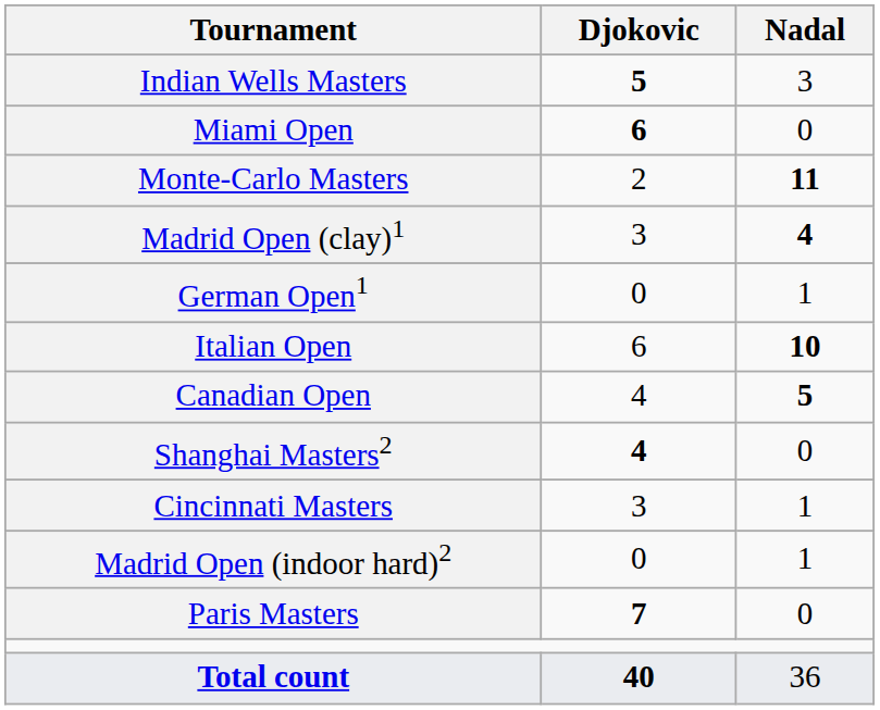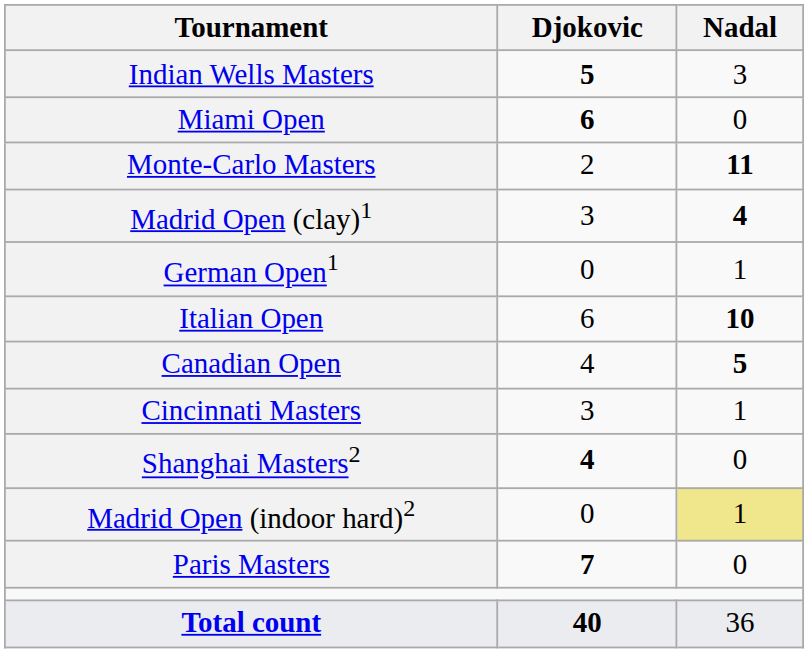 <table class=wikitable style="width:50%;text-align:center">
 <tr>
 <th>Tournament</th>
 <th>Djokovic</th>
 <th>Nadal</th>
 </tr>
 <tr>
 <td style="background:#F2F2F2"><a href='#'>Indian Wells Masters</a></td>
 <td><strong>5</strong></td>
 <td>3</td>
 </tr>
 <tr>
 <td style="background:#F2F2F2"><a href='#'>Miami Open</a></td>
 <td><strong>6</strong></td>
 <td>0</td>
 </tr>
 <tr>
 <td style="background:#F2F2F2"><a href='#'>Monte-Carlo Masters</a></td>
 <td>2</td>
 <td><strong>11</strong></td>
 </tr>
 <tr>
 <td style="background:#F2F2F2"><a href='#'>Madrid Open</a> (clay)<sup>1</sup></td>
 <td>3</td>
 <td><strong>4</strong></td>
 </tr>
 <tr>
 <td style="background:#F2F2F2"><a href='#'>German Open</a><sup>1</sup></td>
 <td>0</td>
 <td>1</td>
 </tr>
 <tr>
 <td style="background:#F2F2F2"><a href='#'>Italian Open</a></td>
 <td>6</td>
 <td><strong>10</strong></td>
 </tr>
 <tr>
 <td style="background:#F2F2F2"><a href='#'>Canadian Open</a></td>
 <td>4</td>
 <td><strong>5</strong></td>
 </tr>
 <tr>
+<td style="background:#F2F2F2"><a href='#'>Cincinnati Masters</a></td>
+<td>3</td>
+<td>1</td>
+</tr>
+<tr>
 <td style="background:#F2F2F2"><a href='#'>Shanghai Masters</a><sup>2</sup></td>
 <td><strong>4</strong></td>
 <td>0</td>
 </tr>
 <tr>
-<td style="background:#F2F2F2"><a href='#'>Cincinnati Masters</a></td>
-<td>3</td>
-<td>1</td>
-</tr>
-<tr>
 <td style="background:#F2F2F2"><a href='#'>Madrid Open</a> (indoor hard)<sup>2</sup></td>
 <td>0</td>
-<td>1</td>
+<td style="background: khaki;">1</td>
 </tr>
 <tr>
 <td style="background:#F2F2F2"><a href='#'>Paris Masters</a></td>
 <td><strong>7</strong></td>
 <td>0</td>
 </tr>
 <tr>
 <td colspan="3"></td>
 </tr>
 <tr style="background:#EAECF0">
 <td><strong><a href='#'>Total count</a></strong></td>
 <td><strong>40</strong></td>
 <td>36</td>
 </tr>
 </table>
